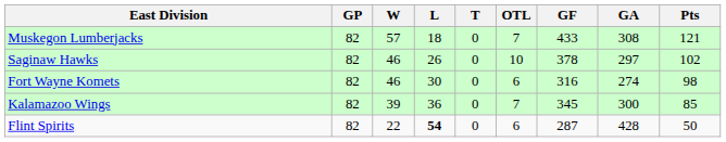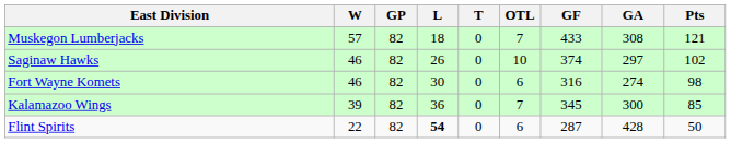 <table class="wikitable">
 <tr>
 <th width="40%">East Division</th>
+<th width="5%">W</th>
 <th width="5%">GP</th>
-<th width="5%">W</th>
 <th width="5%">L</th>
 <th width="5%">T</th>
 <th width="5%">OTL</th>
 <th width="7.5%">GF</th>
 <th width="7.5%">GA</th>
 <th width="7.5%">Pts</th>
 </tr>
 <tr align="center" bgcolor="#CCFFCC">
 <td align="left"><a href='#'>Muskegon Lumberjacks</a></td>
+<td>57</td>
 <td>82</td>
-<td>57</td>
 <td>18</td>
 <td>0</td>
 <td>7</td>
 <td>433</td>
 <td>308</td>
 <td>121</td>
 </tr>
 <tr align="center" bgcolor="#CCFFCC">
 <td align="left"><a href='#'>Saginaw Hawks</a></td>
+<td>46</td>
 <td>82</td>
-<td>46</td>
 <td>26</td>
 <td>0</td>
 <td>10</td>
-<td>378</td>
+<td>374</td>
 <td>297</td>
 <td>102</td>
 </tr>
 <tr align="center" bgcolor="#CCFFCC">
 <td align="left"><a href='#'>Fort Wayne Komets</a></td>
+<td>46</td>
 <td>82</td>
-<td>46</td>
 <td>30</td>
 <td>0</td>
 <td>6</td>
 <td>316</td>
 <td>274</td>
 <td>98</td>
 </tr>
 <tr align="center" bgcolor="#CCFFCC">
 <td align="left"><a href='#'>Kalamazoo Wings</a></td>
+<td>39</td>
 <td>82</td>
-<td>39</td>
 <td>36</td>
 <td>0</td>
 <td>7</td>
 <td>345</td>
 <td>300</td>
 <td>85</td>
 </tr>
 <tr align="center">
 <td align="left"><a href='#'>Flint Spirits</a></td>
+<td>22</td>
 <td>82</td>
-<td>22</td>
 <td><strong>54</strong></td>
 <td>0</td>
 <td>6</td>
 <td>287</td>
 <td>428</td>
 <td>50</td>
 </tr>
 </table>
